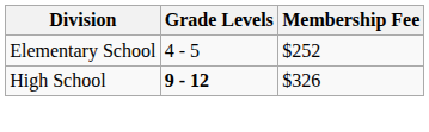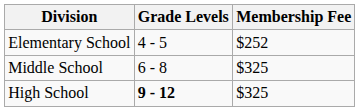 <table class="wikitable">
 <tr>
 <th>Division</th>
 <th>Grade Levels</th>
 <th>Membership Fee</th>
 </tr>
 <tr>
 <td>Elementary School</td>
 <td>4 - 5</td>
 <td>$252</td>
 </tr>
 <tr>
+<td>Middle School</td>
+<td>6 - 8</td>
+<td>$325</td>
+</tr>
+<tr>
 <td>High School</td>
 <td><strong>9 - 12</strong></td>
-<td>$326</td>
+<td>$325</td>
 </tr>
 </table>
